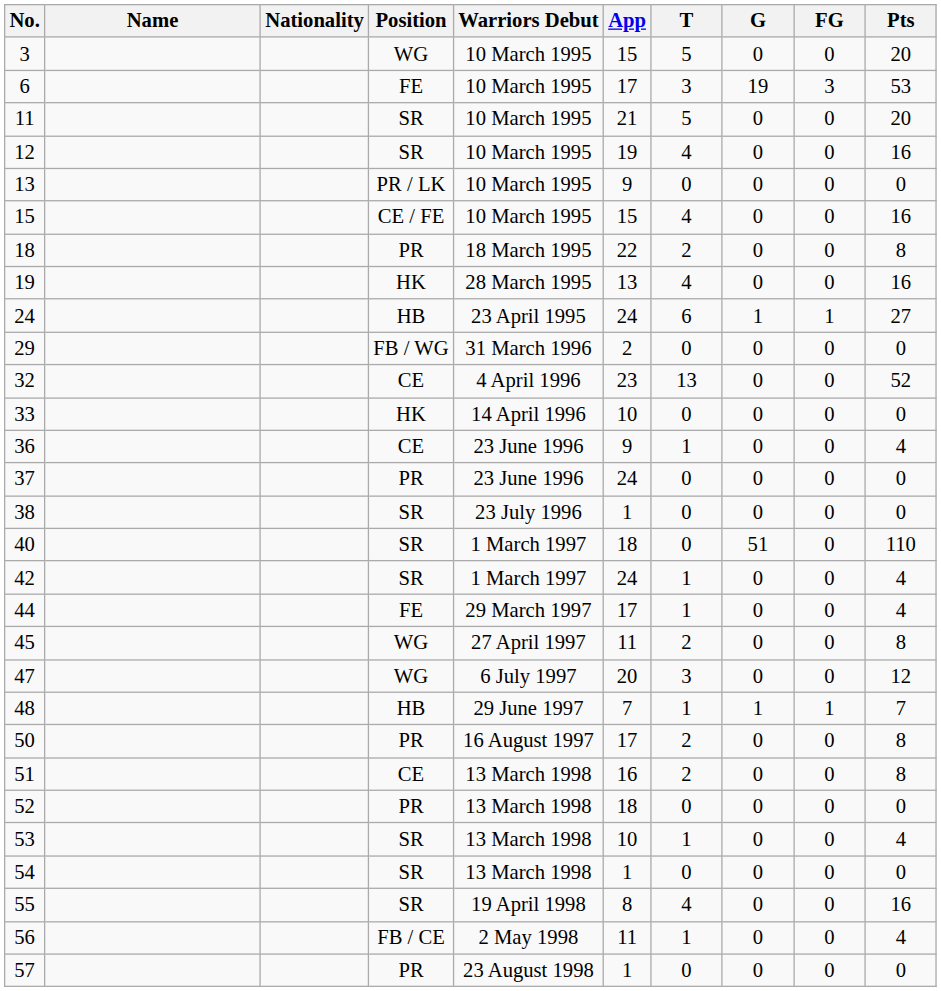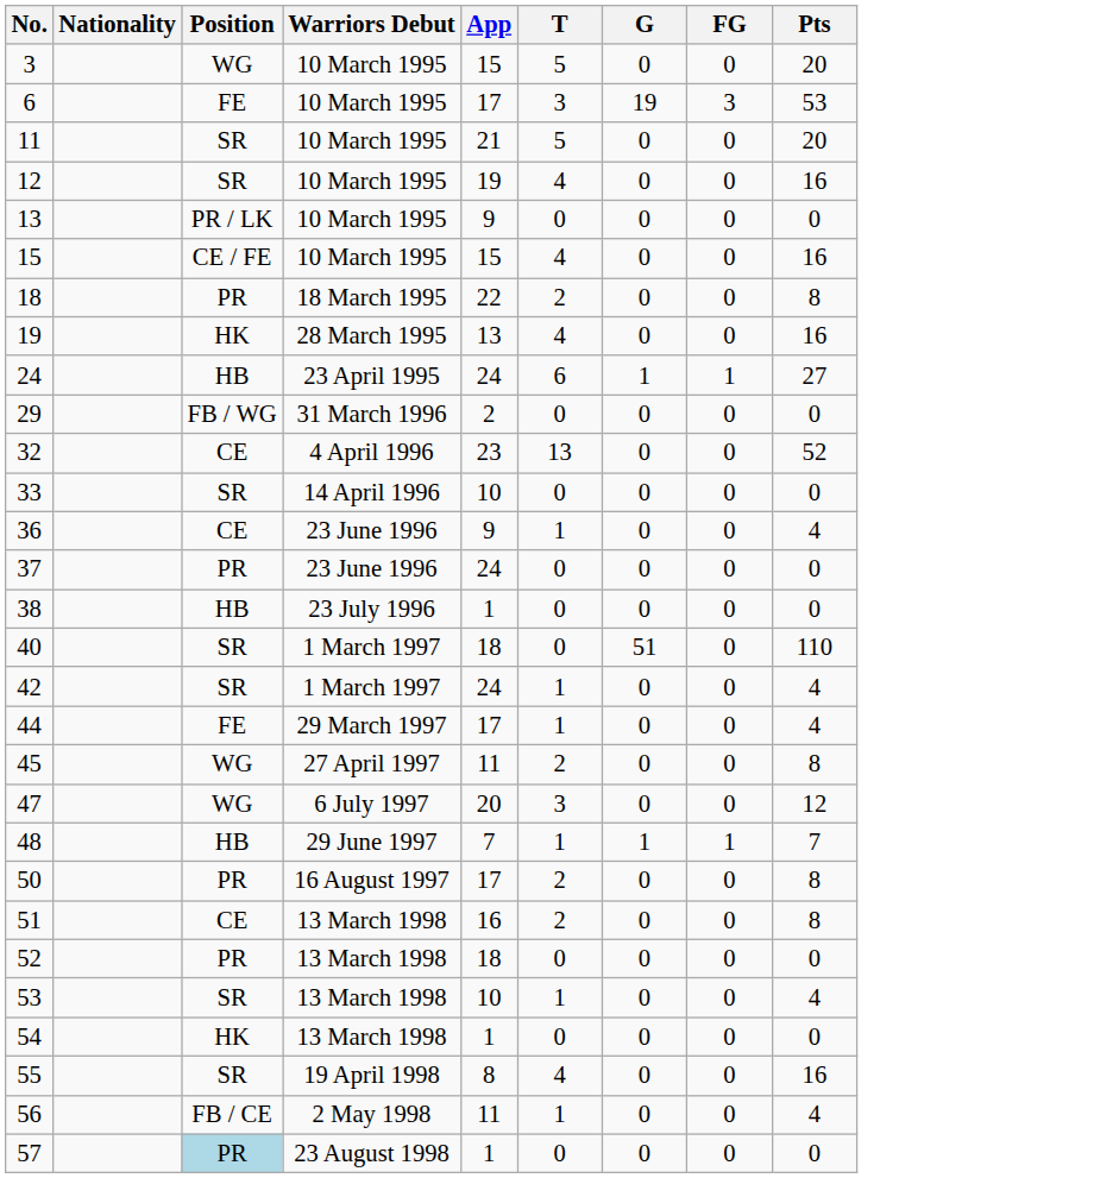 <table class="wikitable sortable" style="text-align: center;">
 <tr>
 <th>No.</th>
-<th style="width:10em">Name</th>
 <th>Nationality</th>
 <th>Position</th>
 <th>Warriors Debut</th>
 <th><a href='#'>App</a></th>
 <th style="width:3em">T</th>
 <th style="width:3em">G</th>
 <th style="width:3em">FG</th>
 <th style="width:3em">Pts</th>
 </tr>
 <tr>
 <td>3</td>
-<td align=left></td>
 <td></td>
 <td>WG</td>
 <td>10 March 1995</td>
 <td>15</td>
 <td>5</td>
 <td>0</td>
 <td>0</td>
 <td>20</td>
 </tr>
 <tr>
 <td>6</td>
-<td align=left></td>
 <td></td>
 <td>FE</td>
 <td>10 March 1995</td>
 <td>17</td>
 <td>3</td>
 <td>19</td>
 <td>3</td>
 <td>53</td>
 </tr>
 <tr>
 <td>11</td>
-<td align=left></td>
 <td></td>
 <td>SR</td>
 <td>10 March 1995</td>
 <td>21</td>
 <td>5</td>
 <td>0</td>
 <td>0</td>
 <td>20</td>
 </tr>
 <tr>
 <td>12</td>
-<td align=left></td>
 <td></td>
 <td>SR</td>
 <td>10 March 1995</td>
 <td>19</td>
 <td>4</td>
 <td>0</td>
 <td>0</td>
 <td>16</td>
 </tr>
 <tr>
 <td>13</td>
-<td align=left></td>
 <td></td>
 <td>PR / LK</td>
 <td>10 March 1995</td>
 <td>9</td>
 <td>0</td>
 <td>0</td>
 <td>0</td>
 <td>0</td>
 </tr>
 <tr>
 <td>15</td>
-<td align=left></td>
 <td></td>
 <td>CE / FE</td>
 <td>10 March 1995</td>
 <td>15</td>
 <td>4</td>
 <td>0</td>
 <td>0</td>
 <td>16</td>
 </tr>
 <tr>
 <td>18</td>
-<td align=left></td>
 <td></td>
 <td>PR</td>
 <td>18 March 1995</td>
 <td>22</td>
 <td>2</td>
 <td>0</td>
 <td>0</td>
 <td>8</td>
 </tr>
 <tr>
 <td>19</td>
-<td align=left></td>
 <td></td>
 <td>HK</td>
 <td>28 March 1995</td>
 <td>13</td>
 <td>4</td>
 <td>0</td>
 <td>0</td>
 <td>16</td>
 </tr>
 <tr>
 <td>24</td>
-<td align=left></td>
 <td></td>
 <td>HB</td>
 <td>23 April 1995</td>
 <td>24</td>
 <td>6</td>
 <td>1</td>
 <td>1</td>
 <td>27</td>
 </tr>
 <tr>
 <td>29</td>
-<td align=left></td>
 <td></td>
 <td>FB / WG</td>
 <td>31 March 1996</td>
 <td>2</td>
 <td>0</td>
 <td>0</td>
 <td>0</td>
 <td>0</td>
 </tr>
 <tr>
 <td>32</td>
-<td align=left></td>
 <td></td>
 <td>CE</td>
 <td>4 April 1996</td>
 <td>23</td>
 <td>13</td>
 <td>0</td>
 <td>0</td>
 <td>52</td>
 </tr>
 <tr>
 <td>33</td>
-<td align=left></td>
 <td></td>
-<td>HK</td>
+<td>SR</td>
 <td>14 April 1996</td>
 <td>10</td>
 <td>0</td>
 <td>0</td>
 <td>0</td>
 <td>0</td>
 </tr>
 <tr>
 <td>36</td>
-<td align=left></td>
 <td></td>
 <td>CE</td>
 <td>23 June 1996</td>
 <td>9</td>
 <td>1</td>
 <td>0</td>
 <td>0</td>
 <td>4</td>
 </tr>
 <tr>
 <td>37</td>
-<td align=left></td>
 <td></td>
 <td>PR</td>
 <td>23 June 1996</td>
 <td>24</td>
 <td>0</td>
 <td>0</td>
 <td>0</td>
 <td>0</td>
 </tr>
 <tr>
 <td>38</td>
-<td align=left></td>
 <td></td>
-<td>SR</td>
+<td>HB</td>
 <td>23 July 1996</td>
 <td>1</td>
 <td>0</td>
 <td>0</td>
 <td>0</td>
 <td>0</td>
 </tr>
 <tr>
 <td>40</td>
-<td align=left></td>
 <td></td>
 <td>SR</td>
 <td>1 March 1997</td>
 <td>18</td>
 <td>0</td>
 <td>51</td>
 <td>0</td>
 <td>110</td>
 </tr>
 <tr>
 <td>42</td>
-<td align=left></td>
 <td></td>
 <td>SR</td>
 <td>1 March 1997</td>
 <td>24</td>
 <td>1</td>
 <td>0</td>
 <td>0</td>
 <td>4</td>
 </tr>
 <tr>
 <td>44</td>
-<td align=left></td>
 <td></td>
 <td>FE</td>
 <td>29 March 1997</td>
 <td>17</td>
 <td>1</td>
 <td>0</td>
 <td>0</td>
 <td>4</td>
 </tr>
 <tr>
 <td>45</td>
-<td align=left></td>
 <td></td>
 <td>WG</td>
 <td>27 April 1997</td>
 <td>11</td>
 <td>2</td>
 <td>0</td>
 <td>0</td>
 <td>8</td>
 </tr>
 <tr>
 <td>47</td>
-<td align=left></td>
 <td></td>
 <td>WG</td>
 <td>6 July 1997</td>
 <td>20</td>
 <td>3</td>
 <td>0</td>
 <td>0</td>
 <td>12</td>
 </tr>
 <tr>
 <td>48</td>
-<td align=left></td>
 <td></td>
 <td>HB</td>
 <td>29 June 1997</td>
 <td>7</td>
 <td>1</td>
 <td>1</td>
 <td>1</td>
 <td>7</td>
 </tr>
 <tr>
 <td>50</td>
-<td align=left></td>
 <td></td>
 <td>PR</td>
 <td>16 August 1997</td>
 <td>17</td>
 <td>2</td>
 <td>0</td>
 <td>0</td>
 <td>8</td>
 </tr>
 <tr>
 <td>51</td>
-<td align=left></td>
 <td></td>
 <td>CE</td>
 <td>13 March 1998</td>
 <td>16</td>
 <td>2</td>
 <td>0</td>
 <td>0</td>
 <td>8</td>
 </tr>
 <tr>
 <td>52</td>
-<td align=left></td>
 <td></td>
 <td>PR</td>
 <td>13 March 1998</td>
 <td>18</td>
 <td>0</td>
 <td>0</td>
 <td>0</td>
 <td>0</td>
 </tr>
 <tr>
 <td>53</td>
-<td align=left></td>
 <td></td>
 <td>SR</td>
 <td>13 March 1998</td>
 <td>10</td>
 <td>1</td>
 <td>0</td>
 <td>0</td>
 <td>4</td>
 </tr>
 <tr>
 <td>54</td>
-<td align=left></td>
 <td></td>
-<td>SR</td>
+<td>HK</td>
 <td>13 March 1998</td>
 <td>1</td>
 <td>0</td>
 <td>0</td>
 <td>0</td>
 <td>0</td>
 </tr>
 <tr>
 <td>55</td>
-<td align=left></td>
 <td></td>
 <td>SR</td>
 <td>19 April 1998</td>
 <td>8</td>
 <td>4</td>
 <td>0</td>
 <td>0</td>
 <td>16</td>
 </tr>
 <tr>
 <td>56</td>
-<td align=left></td>
 <td></td>
 <td>FB / CE</td>
 <td>2 May 1998</td>
 <td>11</td>
 <td>1</td>
 <td>0</td>
 <td>0</td>
 <td>4</td>
 </tr>
 <tr>
 <td>57</td>
-<td align=left></td>
 <td></td>
-<td>PR</td>
+<td style="background: lightblue;">PR</td>
 <td>23 August 1998</td>
 <td>1</td>
 <td>0</td>
 <td>0</td>
 <td>0</td>
 <td>0</td>
 </tr>
 </table>
